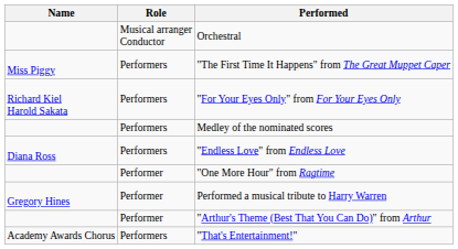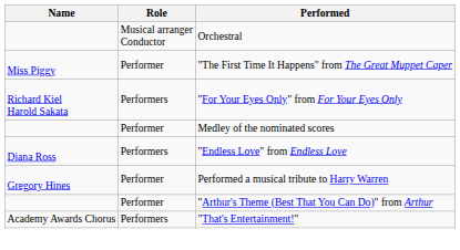 <table class="wikitable sortable">
 <tr>
 <th>Name</th>
 <th>Role</th>
 <th>Performed</th>
 </tr>
 <tr>
 <td></td>
 <td>Musical arranger<br>Conductor</td>
 <td>Orchestral</td>
 </tr>
 <tr>
 <td><br><a href='#'>Miss Piggy</a></td>
-<td>Performers</td>
+<td>Performer</td>
 <td>"The First Time It Happens" from <em><a href='#'>The Great Muppet Caper</a></em></td>
 </tr>
 <tr>
 <td><br><a href='#'>Richard Kiel</a><br><a href='#'>Harold Sakata</a></td>
 <td>Performers</td>
 <td>"<a href='#'>For Your Eyes Only</a>" from <em><a href='#'>For Your Eyes Only</a></em></td>
 </tr>
 <tr>
 <td></td>
-<td>Performers</td>
+<td>Performer</td>
 <td>Medley of the nominated scores</td>
 </tr>
 <tr>
 <td><br><a href='#'>Diana Ross</a></td>
 <td>Performers</td>
 <td>"<a href='#'>Endless Love</a>" from <em><a href='#'>Endless Love</a></em></td>
-</tr>
-<tr>
-<td></td>
-<td>Performer</td>
-<td>"One More Hour" from <em><a href='#'>Ragtime</a></em></td>
 </tr>
 <tr>
 <td><br><a href='#'>Gregory Hines</a></td>
 <td>Performer</td>
 <td>Performed a musical tribute to <a href='#'>Harry Warren</a></td>
 </tr>
 <tr>
 <td></td>
 <td>Performer</td>
 <td>"<a href='#'>Arthur's Theme (Best That You Can Do)</a>" from <em><a href='#'>Arthur</a></em></td>
 </tr>
 <tr>
 <td>Academy Awards Chorus</td>
 <td>Performers</td>
 <td>"<a href='#'>That's Entertainment!</a>"</td>
 </tr>
 </table>
